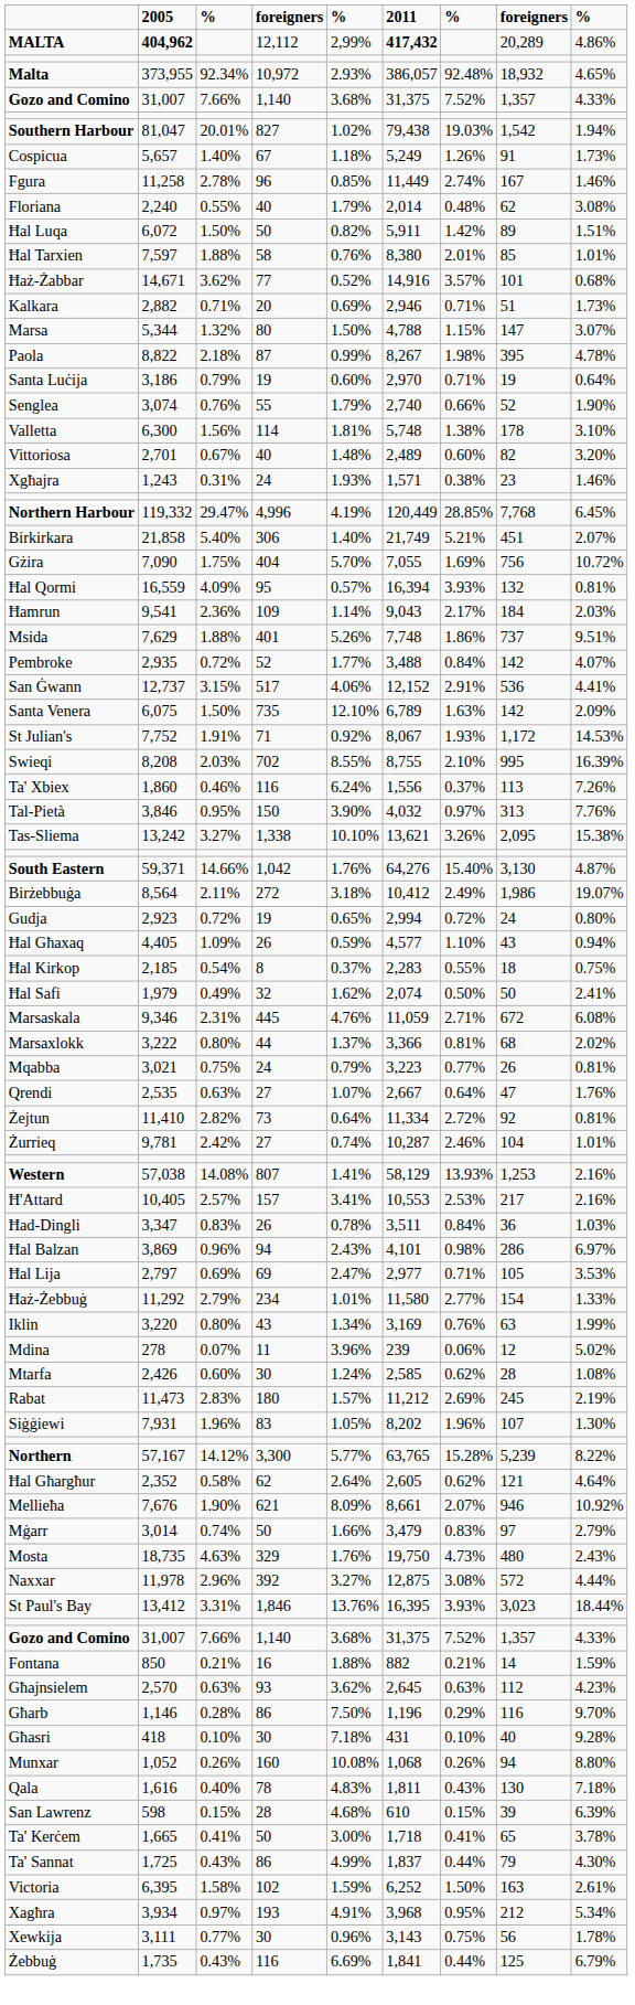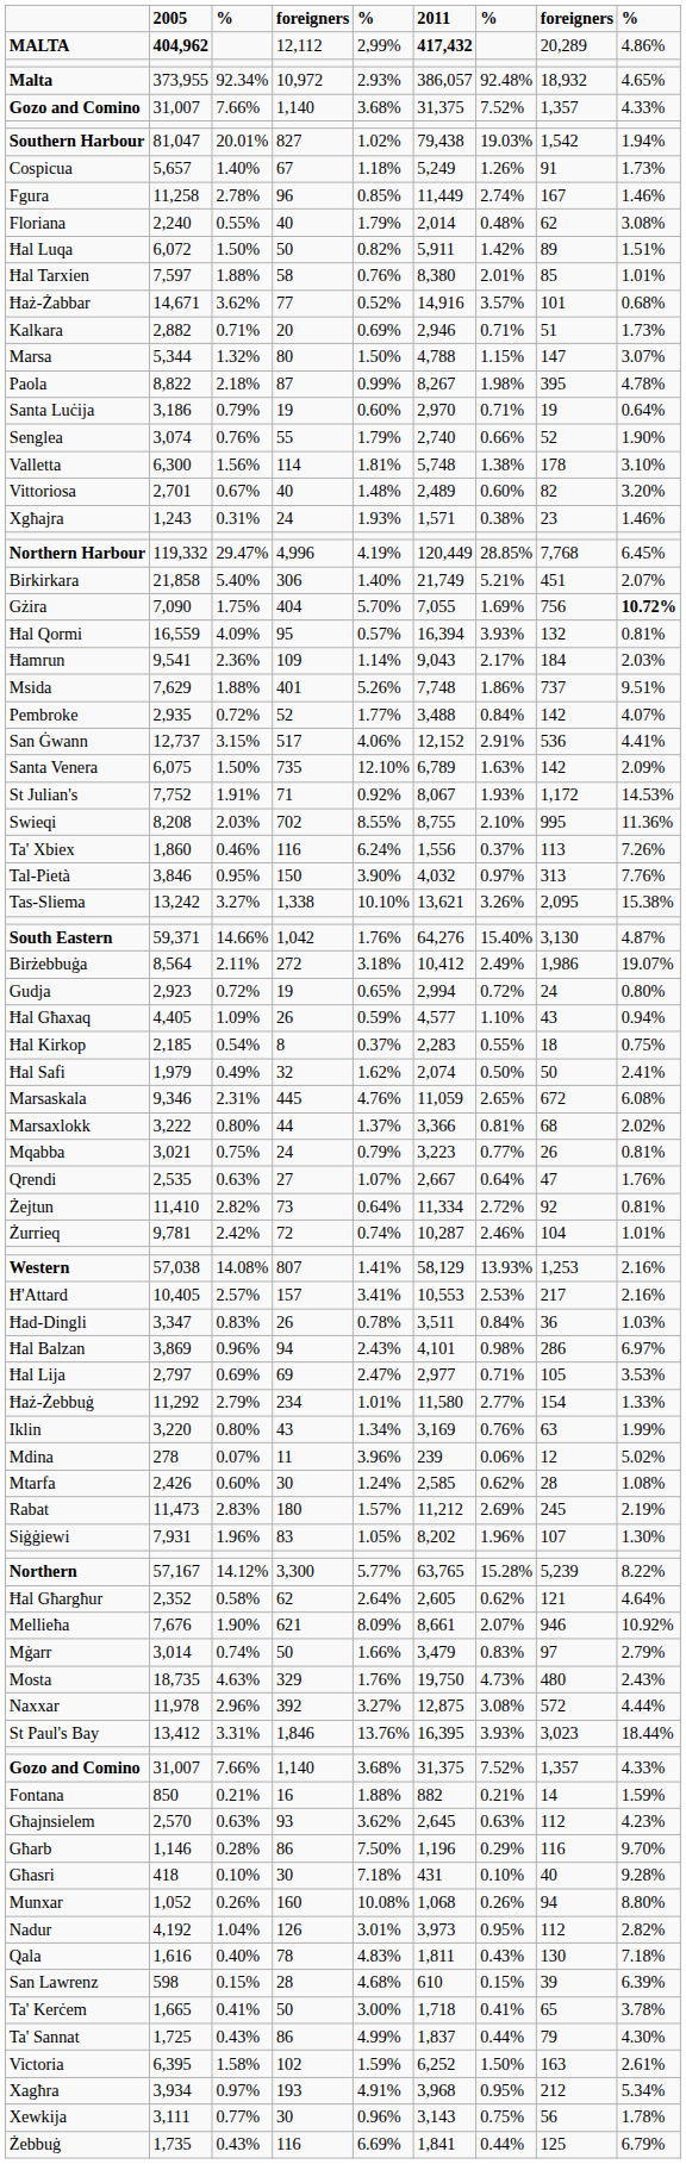 <table class="wikitable sortable">
 <tr>
 <td></td>
 <td><strong>2005</strong></td>
 <td><strong>%</strong></td>
 <td><strong>foreigners</strong></td>
 <td><strong>%</strong></td>
 <td><strong>2011</strong></td>
 <td><strong>%</strong></td>
 <td><strong>foreigners</strong></td>
 <td><strong>%</strong></td>
 </tr>
 <tr>
 <td><strong>MALTA</strong></td>
 <td><strong>404,962</strong></td>
 <td></td>
 <td>12,112</td>
 <td>2,99%</td>
 <td><strong>417,432</strong></td>
 <td></td>
 <td>20,289</td>
 <td>4.86%</td>
 </tr>
 <tr>
 <td></td>
 <td></td>
 <td></td>
 <td></td>
 <td></td>
 <td></td>
 <td></td>
 <td></td>
 <td></td>
 </tr>
 <tr>
 <td><strong>Malta</strong></td>
 <td>373,955</td>
 <td>92.34%</td>
 <td>10,972</td>
 <td>2.93%</td>
 <td>386,057</td>
 <td>92.48%</td>
 <td>18,932</td>
 <td>4.65%</td>
 </tr>
 <tr>
 <td><strong>Gozo and Comino</strong></td>
 <td>31,007</td>
 <td>7.66%</td>
 <td>1,140</td>
 <td>3.68%</td>
 <td>31,375</td>
 <td>7.52%</td>
 <td>1,357</td>
 <td>4.33%</td>
 </tr>
 <tr>
 <td></td>
 <td></td>
 <td></td>
 <td></td>
 <td></td>
 <td></td>
 <td></td>
 <td></td>
 <td></td>
 </tr>
 <tr>
 <td><strong>Southern Harbour</strong></td>
 <td>81,047</td>
 <td>20.01%</td>
 <td>827</td>
 <td>1.02%</td>
 <td>79,438</td>
 <td>19.03%</td>
 <td>1,542</td>
 <td>1.94%</td>
 </tr>
 <tr>
 <td>Cospicua</td>
 <td>5,657</td>
 <td>1.40%</td>
 <td>67</td>
 <td>1.18%</td>
 <td>5,249</td>
 <td>1.26%</td>
 <td>91</td>
 <td>1.73%</td>
 </tr>
 <tr>
 <td>Fgura</td>
 <td>11,258</td>
 <td>2.78%</td>
 <td>96</td>
 <td>0.85%</td>
 <td>11,449</td>
 <td>2.74%</td>
 <td>167</td>
 <td>1.46%</td>
 </tr>
 <tr>
 <td>Floriana</td>
 <td>2,240</td>
 <td>0.55%</td>
 <td>40</td>
 <td>1.79%</td>
 <td>2,014</td>
 <td>0.48%</td>
 <td>62</td>
 <td>3.08%</td>
 </tr>
 <tr>
 <td>Ħal Luqa</td>
 <td>6,072</td>
 <td>1.50%</td>
 <td>50</td>
 <td>0.82%</td>
 <td>5,911</td>
 <td>1.42%</td>
 <td>89</td>
 <td>1.51%</td>
 </tr>
 <tr>
 <td>Ħal Tarxien</td>
 <td>7,597</td>
 <td>1.88%</td>
 <td>58</td>
 <td>0.76%</td>
 <td>8,380</td>
 <td>2.01%</td>
 <td>85</td>
 <td>1.01%</td>
 </tr>
 <tr>
 <td>Ħaż‐Żabbar</td>
 <td>14,671</td>
 <td>3.62%</td>
 <td>77</td>
 <td>0.52%</td>
 <td>14,916</td>
 <td>3.57%</td>
 <td>101</td>
 <td>0.68%</td>
 </tr>
 <tr>
 <td>Kalkara</td>
 <td>2,882</td>
 <td>0.71%</td>
 <td>20</td>
 <td>0.69%</td>
 <td>2,946</td>
 <td>0.71%</td>
 <td>51</td>
 <td>1.73%</td>
 </tr>
 <tr>
 <td>Marsa</td>
 <td>5,344</td>
 <td>1.32%</td>
 <td>80</td>
 <td>1.50%</td>
 <td>4,788</td>
 <td>1.15%</td>
 <td>147</td>
 <td>3.07%</td>
 </tr>
 <tr>
 <td>Paola</td>
 <td>8,822</td>
 <td>2.18%</td>
 <td>87</td>
 <td>0.99%</td>
 <td>8,267</td>
 <td>1.98%</td>
 <td>395</td>
 <td>4.78%</td>
 </tr>
 <tr>
 <td>Santa Luċija</td>
 <td>3,186</td>
 <td>0.79%</td>
 <td>19</td>
 <td>0.60%</td>
 <td>2,970</td>
 <td>0.71%</td>
 <td>19</td>
 <td>0.64%</td>
 </tr>
 <tr>
 <td>Senglea</td>
 <td>3,074</td>
 <td>0.76%</td>
 <td>55</td>
 <td>1.79%</td>
 <td>2,740</td>
 <td>0.66%</td>
 <td>52</td>
 <td>1.90%</td>
 </tr>
 <tr>
 <td>Valletta</td>
 <td>6,300</td>
 <td>1.56%</td>
 <td>114</td>
 <td>1.81%</td>
 <td>5,748</td>
 <td>1.38%</td>
 <td>178</td>
 <td>3.10%</td>
 </tr>
 <tr>
 <td>Vittoriosa</td>
 <td>2,701</td>
 <td>0.67%</td>
 <td>40</td>
 <td>1.48%</td>
 <td>2,489</td>
 <td>0.60%</td>
 <td>82</td>
 <td>3.20%</td>
 </tr>
 <tr>
 <td>Xgħajra</td>
 <td>1,243</td>
 <td>0.31%</td>
 <td>24</td>
 <td>1.93%</td>
 <td>1,571</td>
 <td>0.38%</td>
 <td>23</td>
 <td>1.46%</td>
 </tr>
 <tr>
 <td></td>
 <td></td>
 <td></td>
 <td></td>
 <td></td>
 <td></td>
 <td></td>
 <td></td>
 <td></td>
 </tr>
 <tr>
 <td><strong>Northern Harbour</strong></td>
 <td>119,332</td>
 <td>29.47%</td>
 <td>4,996</td>
 <td>4.19%</td>
 <td>120,449</td>
 <td>28.85%</td>
 <td>7,768</td>
 <td>6.45%</td>
 </tr>
 <tr>
 <td>Birkirkara</td>
 <td>21,858</td>
 <td>5.40%</td>
 <td>306</td>
 <td>1.40%</td>
 <td>21,749</td>
 <td>5.21%</td>
 <td>451</td>
 <td>2.07%</td>
 </tr>
 <tr>
 <td>Gżira</td>
 <td>7,090</td>
 <td>1.75%</td>
 <td>404</td>
 <td>5.70%</td>
 <td>7,055</td>
 <td>1.69%</td>
 <td>756</td>
-<td>10.72%</td>
+<td><strong>10.72%</strong></td>
 </tr>
 <tr>
 <td>Ħal Qormi</td>
 <td>16,559</td>
 <td>4.09%</td>
 <td>95</td>
 <td>0.57%</td>
 <td>16,394</td>
 <td>3.93%</td>
 <td>132</td>
 <td>0.81%</td>
 </tr>
 <tr>
 <td>Ħamrun</td>
 <td>9,541</td>
 <td>2.36%</td>
 <td>109</td>
 <td>1.14%</td>
 <td>9,043</td>
 <td>2.17%</td>
 <td>184</td>
 <td>2.03%</td>
 </tr>
 <tr>
 <td>Msida</td>
 <td>7,629</td>
 <td>1.88%</td>
 <td>401</td>
 <td>5.26%</td>
 <td>7,748</td>
 <td>1.86%</td>
 <td>737</td>
 <td>9.51%</td>
 </tr>
 <tr>
 <td>Pembroke</td>
 <td>2,935</td>
 <td>0.72%</td>
 <td>52</td>
 <td>1.77%</td>
 <td>3,488</td>
 <td>0.84%</td>
 <td>142</td>
 <td>4.07%</td>
 </tr>
 <tr>
 <td>San Ġwann</td>
 <td>12,737</td>
 <td>3.15%</td>
 <td>517</td>
 <td>4.06%</td>
 <td>12,152</td>
 <td>2.91%</td>
 <td>536</td>
 <td>4.41%</td>
 </tr>
 <tr>
 <td>Santa Venera</td>
 <td>6,075</td>
 <td>1.50%</td>
 <td>735</td>
 <td>12.10%</td>
 <td>6,789</td>
 <td>1.63%</td>
 <td>142</td>
 <td>2.09%</td>
 </tr>
 <tr>
 <td>St Julian's</td>
 <td>7,752</td>
 <td>1.91%</td>
 <td>71</td>
 <td>0.92%</td>
 <td>8,067</td>
 <td>1.93%</td>
 <td>1,172</td>
 <td>14.53%</td>
 </tr>
 <tr>
 <td>Swieqi</td>
 <td>8,208</td>
 <td>2.03%</td>
 <td>702</td>
 <td>8.55%</td>
 <td>8,755</td>
 <td>2.10%</td>
 <td>995</td>
-<td>16.39%</td>
+<td>11.36%</td>
 </tr>
 <tr>
 <td>Ta'  Xbiex</td>
 <td>1,860</td>
 <td>0.46%</td>
 <td>116</td>
 <td>6.24%</td>
 <td>1,556</td>
 <td>0.37%</td>
 <td>113</td>
 <td>7.26%</td>
 </tr>
 <tr>
 <td>Tal‐Pietà</td>
 <td>3,846</td>
 <td>0.95%</td>
 <td>150</td>
 <td>3.90%</td>
 <td>4,032</td>
 <td>0.97%</td>
 <td>313</td>
 <td>7.76%</td>
 </tr>
 <tr>
 <td>Tas‐Sliema</td>
 <td>13,242</td>
 <td>3.27%</td>
 <td>1,338</td>
 <td>10.10%</td>
 <td>13,621</td>
 <td>3.26%</td>
 <td>2,095</td>
 <td>15.38%</td>
 </tr>
 <tr>
 <td></td>
 <td></td>
 <td></td>
 <td></td>
 <td></td>
 <td></td>
 <td></td>
 <td></td>
 <td></td>
 </tr>
 <tr>
 <td><strong>South Eastern</strong></td>
 <td>59,371</td>
 <td>14.66%</td>
 <td>1,042</td>
 <td>1.76%</td>
 <td>64,276</td>
 <td>15.40%</td>
 <td>3,130</td>
 <td>4.87%</td>
 </tr>
 <tr>
 <td>Birżebbuġa</td>
 <td>8,564</td>
 <td>2.11%</td>
 <td>272</td>
 <td>3.18%</td>
 <td>10,412</td>
 <td>2.49%</td>
 <td>1,986</td>
 <td>19.07%</td>
 </tr>
 <tr>
 <td>Gudja</td>
 <td>2,923</td>
 <td>0.72%</td>
 <td>19</td>
 <td>0.65%</td>
 <td>2,994</td>
 <td>0.72%</td>
 <td>24</td>
 <td>0.80%</td>
 </tr>
 <tr>
 <td>Ħal Għaxaq</td>
 <td>4,405</td>
 <td>1.09%</td>
 <td>26</td>
 <td>0.59%</td>
 <td>4,577</td>
 <td>1.10%</td>
 <td>43</td>
 <td>0.94%</td>
 </tr>
 <tr>
 <td>Ħal Kirkop</td>
 <td>2,185</td>
 <td>0.54%</td>
 <td>8</td>
 <td>0.37%</td>
 <td>2,283</td>
 <td>0.55%</td>
 <td>18</td>
 <td>0.75%</td>
 </tr>
 <tr>
 <td>Ħal Safi</td>
 <td>1,979</td>
 <td>0.49%</td>
 <td>32</td>
 <td>1.62%</td>
 <td>2,074</td>
 <td>0.50%</td>
 <td>50</td>
 <td>2.41%</td>
 </tr>
 <tr>
 <td>Marsaskala</td>
 <td>9,346</td>
 <td>2.31%</td>
 <td>445</td>
 <td>4.76%</td>
 <td>11,059</td>
-<td>2.71%</td>
+<td>2.65%</td>
 <td>672</td>
 <td>6.08%</td>
 </tr>
 <tr>
 <td>Marsaxlokk</td>
 <td>3,222</td>
 <td>0.80%</td>
 <td>44</td>
 <td>1.37%</td>
 <td>3,366</td>
 <td>0.81%</td>
 <td>68</td>
 <td>2.02%</td>
 </tr>
 <tr>
 <td>Mqabba</td>
 <td>3,021</td>
 <td>0.75%</td>
 <td>24</td>
 <td>0.79%</td>
 <td>3,223</td>
 <td>0.77%</td>
 <td>26</td>
 <td>0.81%</td>
 </tr>
 <tr>
 <td>Qrendi</td>
 <td>2,535</td>
 <td>0.63%</td>
 <td>27</td>
 <td>1.07%</td>
 <td>2,667</td>
 <td>0.64%</td>
 <td>47</td>
 <td>1.76%</td>
 </tr>
 <tr>
 <td>Żejtun</td>
 <td>11,410</td>
 <td>2.82%</td>
 <td>73</td>
 <td>0.64%</td>
 <td>11,334</td>
 <td>2.72%</td>
 <td>92</td>
 <td>0.81%</td>
 </tr>
 <tr>
 <td>Żurrieq</td>
 <td>9,781</td>
 <td>2.42%</td>
-<td>27</td>
+<td>72</td>
 <td>0.74%</td>
 <td>10,287</td>
 <td>2.46%</td>
 <td>104</td>
 <td>1.01%</td>
 </tr>
 <tr>
 <td></td>
 <td></td>
 <td></td>
 <td></td>
 <td></td>
 <td></td>
 <td></td>
 <td></td>
 <td></td>
 </tr>
 <tr>
 <td><strong>Western</strong></td>
 <td>57,038</td>
 <td>14.08%</td>
 <td>807</td>
 <td>1.41%</td>
 <td>58,129</td>
 <td>13.93%</td>
 <td>1,253</td>
 <td>2.16%</td>
 </tr>
 <tr>
 <td>Ħ'Attard</td>
 <td>10,405</td>
 <td>2.57%</td>
 <td>157</td>
 <td>3.41%</td>
 <td>10,553</td>
 <td>2.53%</td>
 <td>217</td>
 <td>2.16%</td>
 </tr>
 <tr>
 <td>Ħad‐Dingli</td>
 <td>3,347</td>
 <td>0.83%</td>
 <td>26</td>
 <td>0.78%</td>
 <td>3,511</td>
 <td>0.84%</td>
 <td>36</td>
 <td>1.03%</td>
 </tr>
 <tr>
 <td>Ħal Balzan</td>
 <td>3,869</td>
 <td>0.96%</td>
 <td>94</td>
 <td>2.43%</td>
 <td>4,101</td>
 <td>0.98%</td>
 <td>286</td>
 <td>6.97%</td>
 </tr>
 <tr>
 <td>Ħal Lija</td>
 <td>2,797</td>
 <td>0.69%</td>
 <td>69</td>
 <td>2.47%</td>
 <td>2,977</td>
 <td>0.71%</td>
 <td>105</td>
 <td>3.53%</td>
 </tr>
 <tr>
 <td>Ħaż‐Żebbuġ</td>
 <td>11,292</td>
 <td>2.79%</td>
 <td>234</td>
 <td>1.01%</td>
 <td>11,580</td>
 <td>2.77%</td>
 <td>154</td>
 <td>1.33%</td>
 </tr>
 <tr>
 <td>Iklin</td>
 <td>3,220</td>
 <td>0.80%</td>
 <td>43</td>
 <td>1.34%</td>
 <td>3,169</td>
 <td>0.76%</td>
 <td>63</td>
 <td>1.99%</td>
 </tr>
 <tr>
 <td>Mdina</td>
 <td>278</td>
 <td>0.07%</td>
 <td>11</td>
 <td>3.96%</td>
 <td>239</td>
 <td>0.06%</td>
 <td>12</td>
 <td>5.02%</td>
 </tr>
 <tr>
 <td>Mtarfa</td>
 <td>2,426</td>
 <td>0.60%</td>
 <td>30</td>
 <td>1.24%</td>
 <td>2,585</td>
 <td>0.62%</td>
 <td>28</td>
 <td>1.08%</td>
 </tr>
 <tr>
 <td>Rabat</td>
 <td>11,473</td>
 <td>2.83%</td>
 <td>180</td>
 <td>1.57%</td>
 <td>11,212</td>
 <td>2.69%</td>
 <td>245</td>
 <td>2.19%</td>
 </tr>
 <tr>
 <td>Siġġiewi</td>
 <td>7,931</td>
 <td>1.96%</td>
 <td>83</td>
 <td>1.05%</td>
 <td>8,202</td>
 <td>1.96%</td>
 <td>107</td>
 <td>1.30%</td>
 </tr>
 <tr>
 <td></td>
 <td></td>
 <td></td>
 <td></td>
 <td></td>
 <td></td>
 <td></td>
 <td></td>
 <td></td>
 </tr>
 <tr>
 <td><strong>Northern</strong></td>
 <td>57,167</td>
 <td>14.12%</td>
 <td>3,300</td>
 <td>5.77%</td>
 <td>63,765</td>
 <td>15.28%</td>
 <td>5,239</td>
 <td>8.22%</td>
 </tr>
 <tr>
 <td>Ħal Għargħur</td>
 <td>2,352</td>
 <td>0.58%</td>
 <td>62</td>
 <td>2.64%</td>
 <td>2,605</td>
 <td>0.62%</td>
 <td>121</td>
 <td>4.64%</td>
 </tr>
 <tr>
 <td>Mellieħa</td>
 <td>7,676</td>
 <td>1.90%</td>
 <td>621</td>
 <td>8.09%</td>
 <td>8,661</td>
 <td>2.07%</td>
 <td>946</td>
 <td>10.92%</td>
 </tr>
 <tr>
 <td>Mġarr</td>
 <td>3,014</td>
 <td>0.74%</td>
 <td>50</td>
 <td>1.66%</td>
 <td>3,479</td>
 <td>0.83%</td>
 <td>97</td>
 <td>2.79%</td>
 </tr>
 <tr>
 <td>Mosta</td>
 <td>18,735</td>
 <td>4.63%</td>
 <td>329</td>
 <td>1.76%</td>
 <td>19,750</td>
 <td>4.73%</td>
 <td>480</td>
 <td>2.43%</td>
 </tr>
 <tr>
 <td>Naxxar</td>
 <td>11,978</td>
 <td>2.96%</td>
 <td>392</td>
 <td>3.27%</td>
 <td>12,875</td>
 <td>3.08%</td>
 <td>572</td>
 <td>4.44%</td>
 </tr>
 <tr>
 <td>St Paul's Bay</td>
 <td>13,412</td>
 <td>3.31%</td>
 <td>1,846</td>
 <td>13.76%</td>
 <td>16,395</td>
 <td>3.93%</td>
 <td>3,023</td>
 <td>18.44%</td>
 </tr>
 <tr>
 <td></td>
 <td></td>
 <td></td>
 <td></td>
 <td></td>
 <td></td>
 <td></td>
 <td></td>
 <td></td>
 </tr>
 <tr>
 <td><strong>Gozo and Comino</strong></td>
 <td>31,007</td>
 <td>7.66%</td>
 <td>1,140</td>
 <td>3.68%</td>
 <td>31,375</td>
 <td>7.52%</td>
 <td>1,357</td>
 <td>4.33%</td>
 </tr>
 <tr>
 <td>Fontana</td>
 <td>850</td>
 <td>0.21%</td>
 <td>16</td>
 <td>1.88%</td>
 <td>882</td>
 <td>0.21%</td>
 <td>14</td>
 <td>1.59%</td>
 </tr>
 <tr>
 <td>Għajnsielem</td>
 <td>2,570</td>
 <td>0.63%</td>
 <td>93</td>
 <td>3.62%</td>
 <td>2,645</td>
 <td>0.63%</td>
 <td>112</td>
 <td>4.23%</td>
 </tr>
 <tr>
 <td>Għarb</td>
 <td>1,146</td>
 <td>0.28%</td>
 <td>86</td>
 <td>7.50%</td>
 <td>1,196</td>
 <td>0.29%</td>
 <td>116</td>
 <td>9.70%</td>
 </tr>
 <tr>
 <td>Għasri</td>
 <td>418</td>
 <td>0.10%</td>
 <td>30</td>
 <td>7.18%</td>
 <td>431</td>
 <td>0.10%</td>
 <td>40</td>
 <td>9.28%</td>
 </tr>
 <tr>
 <td>Munxar</td>
 <td>1,052</td>
 <td>0.26%</td>
 <td>160</td>
 <td>10.08%</td>
 <td>1,068</td>
 <td>0.26%</td>
 <td>94</td>
 <td>8.80%</td>
 </tr>
 <tr>
+<td>Nadur</td>
+<td>4,192</td>
+<td>1.04%</td>
+<td>126</td>
+<td>3.01%</td>
+<td>3,973</td>
+<td>0.95%</td>
+<td>112</td>
+<td>2.82%</td>
+</tr>
+<tr>
 <td>Qala</td>
 <td>1,616</td>
 <td>0.40%</td>
 <td>78</td>
 <td>4.83%</td>
 <td>1,811</td>
 <td>0.43%</td>
 <td>130</td>
 <td>7.18%</td>
 </tr>
 <tr>
 <td>San Lawrenz</td>
 <td>598</td>
 <td>0.15%</td>
 <td>28</td>
 <td>4.68%</td>
 <td>610</td>
 <td>0.15%</td>
 <td>39</td>
 <td>6.39%</td>
 </tr>
 <tr>
 <td>Ta' Kerċem</td>
 <td>1,665</td>
 <td>0.41%</td>
 <td>50</td>
 <td>3.00%</td>
 <td>1,718</td>
 <td>0.41%</td>
 <td>65</td>
 <td>3.78%</td>
 </tr>
 <tr>
 <td>Ta' Sannat</td>
 <td>1,725</td>
 <td>0.43%</td>
 <td>86</td>
 <td>4.99%</td>
 <td>1,837</td>
 <td>0.44%</td>
 <td>79</td>
 <td>4.30%</td>
 </tr>
 <tr>
 <td>Victoria</td>
 <td>6,395</td>
 <td>1.58%</td>
 <td>102</td>
 <td>1.59%</td>
 <td>6,252</td>
 <td>1.50%</td>
 <td>163</td>
 <td>2.61%</td>
 </tr>
 <tr>
 <td>Xagħra</td>
 <td>3,934</td>
 <td>0.97%</td>
 <td>193</td>
 <td>4.91%</td>
 <td>3,968</td>
 <td>0.95%</td>
 <td>212</td>
 <td>5.34%</td>
 </tr>
 <tr>
 <td>Xewkija</td>
 <td>3,111</td>
 <td>0.77%</td>
 <td>30</td>
 <td>0.96%</td>
 <td>3,143</td>
 <td>0.75%</td>
 <td>56</td>
 <td>1.78%</td>
 </tr>
 <tr>
 <td>Żebbuġ</td>
 <td>1,735</td>
 <td>0.43%</td>
 <td>116</td>
 <td>6.69%</td>
 <td>1,841</td>
 <td>0.44%</td>
 <td>125</td>
 <td>6.79%</td>
 </tr>
 </table>
